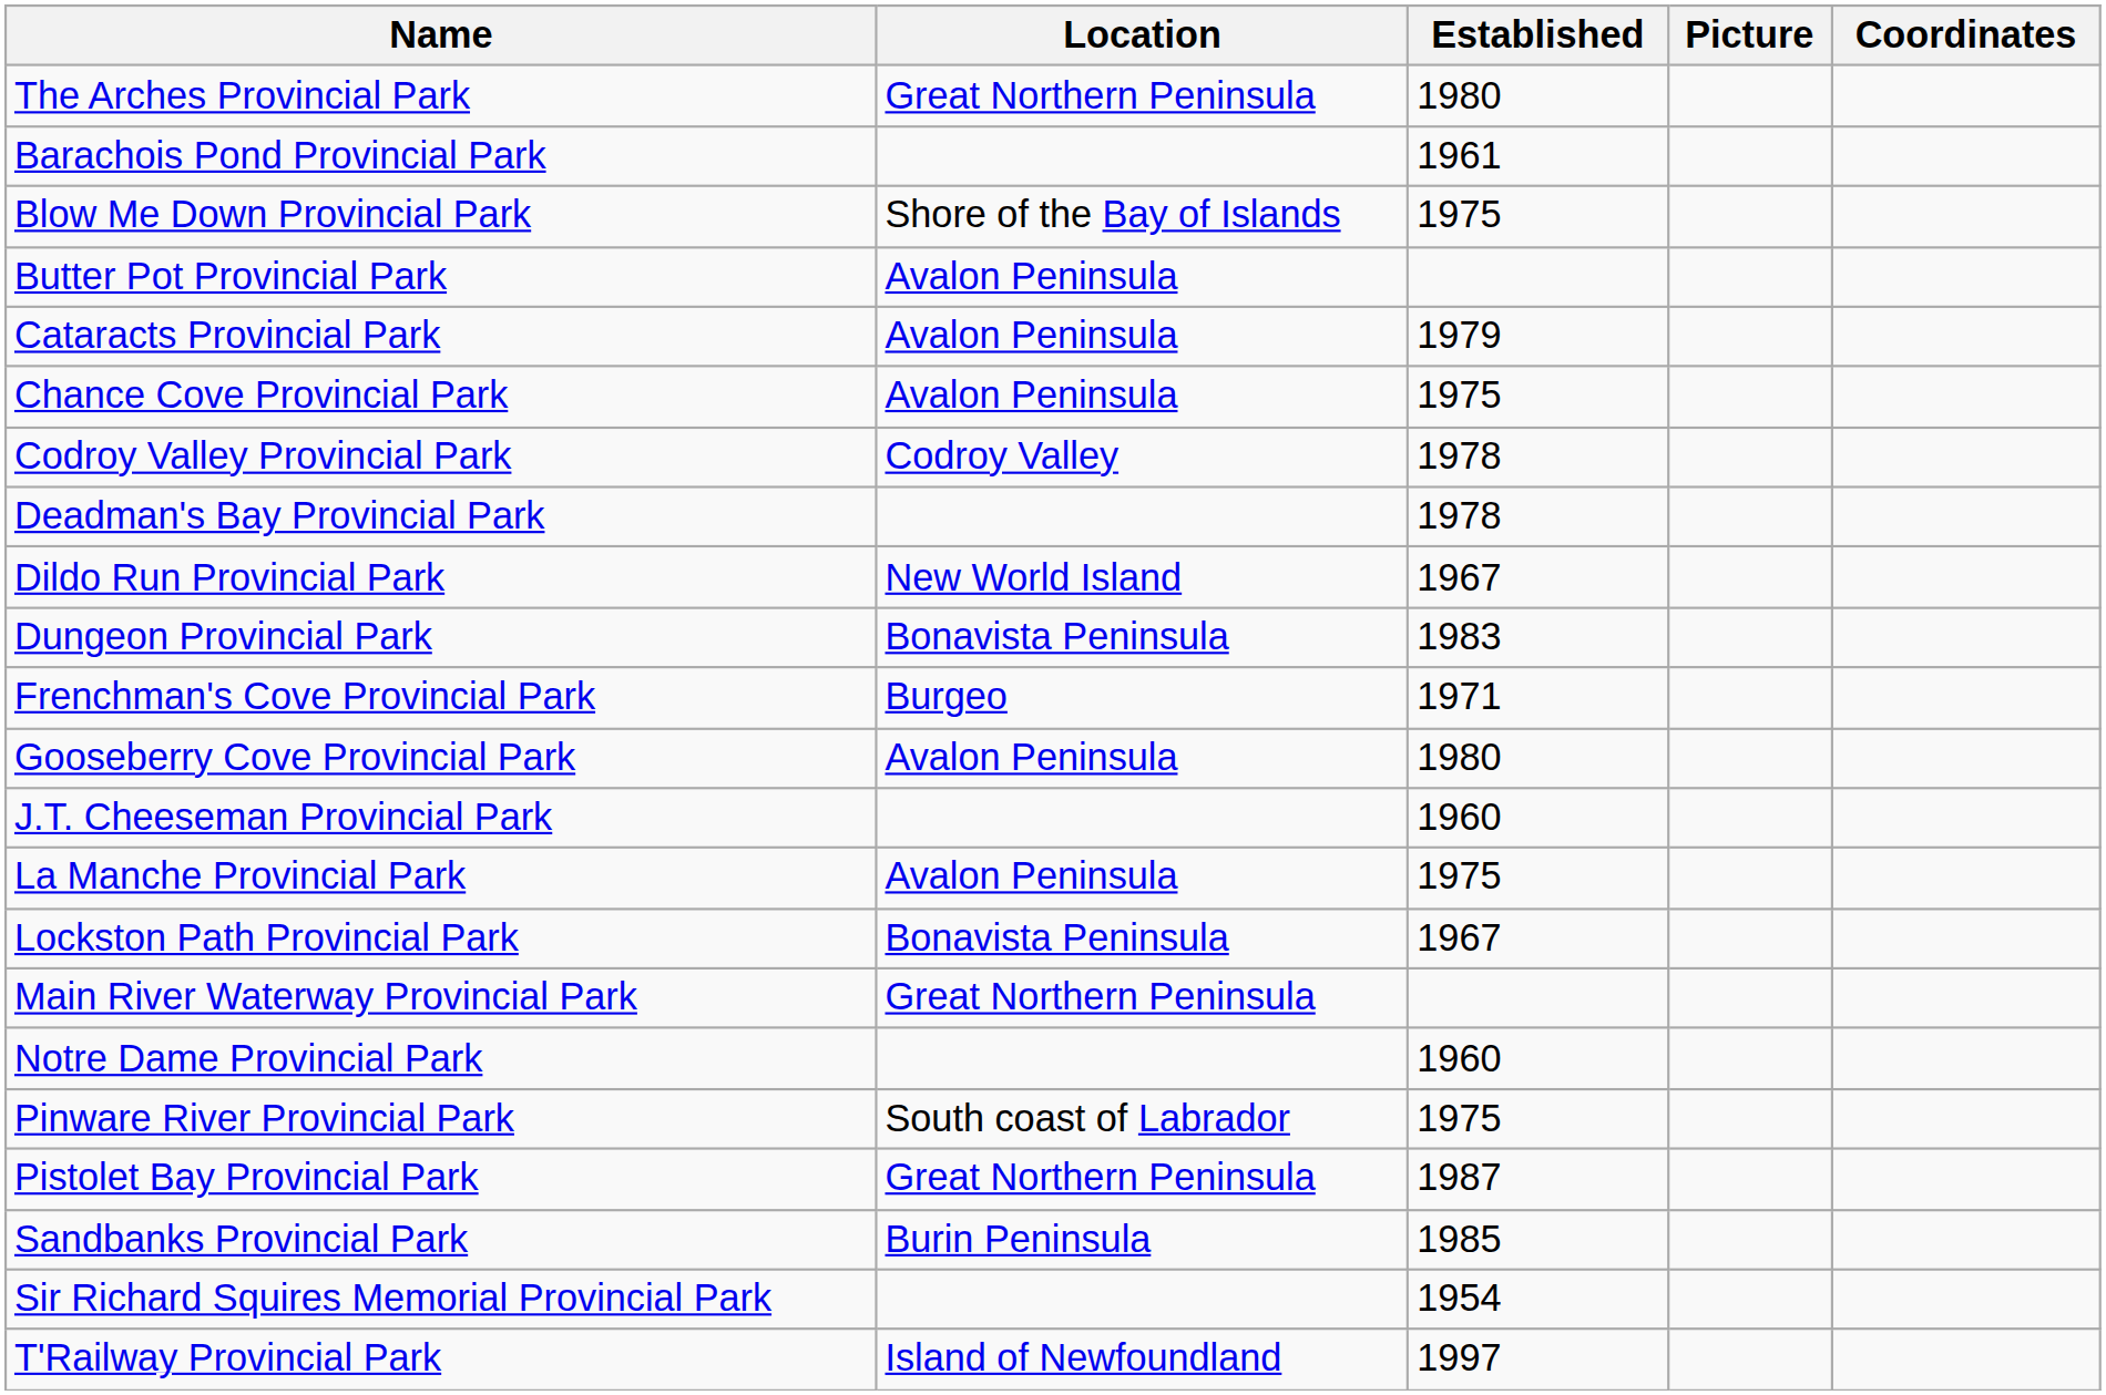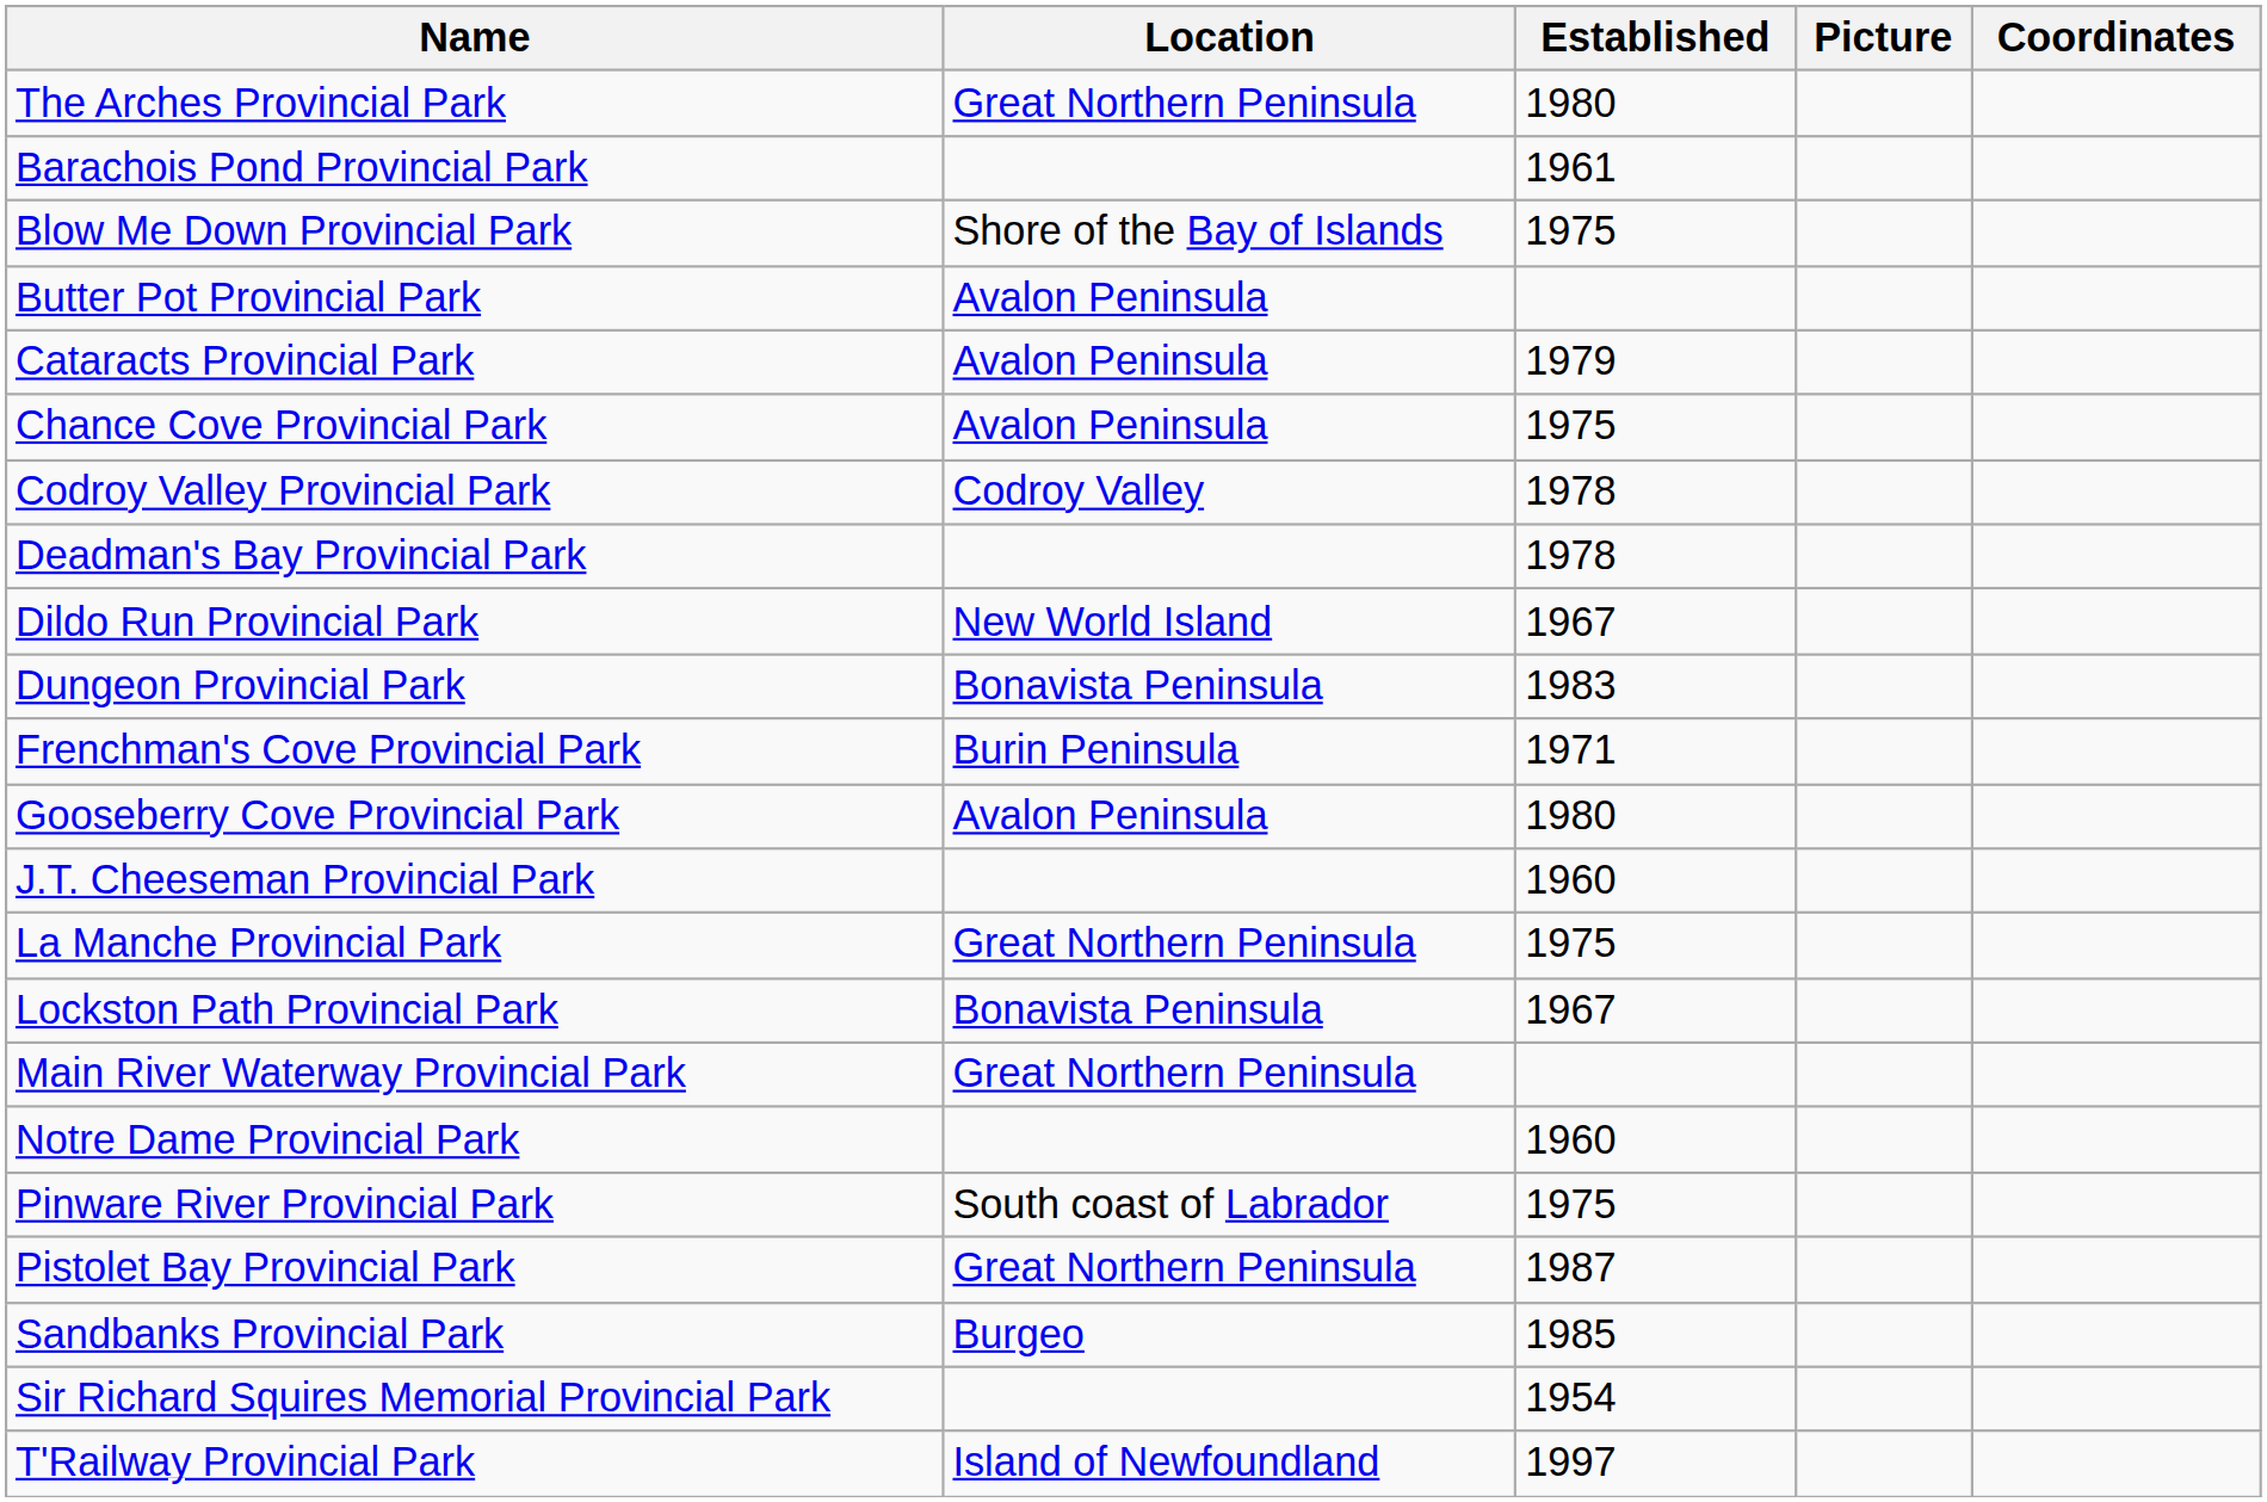 <table class='wikitable sortable' style="width:100%">
 <tr>
 <th>Name</th>
 <th>Location</th>
 <th>Established</th>
 <th>Picture</th>
 <th>Coordinates</th>
 </tr>
 <tr>
 <td><a href='#'>The Arches Provincial Park</a></td>
 <td><a href='#'>Great Northern Peninsula</a></td>
 <td>1980</td>
 <td></td>
 <td></td>
 </tr>
 <tr>
 <td><a href='#'>Barachois Pond Provincial Park</a></td>
 <td></td>
 <td>1961</td>
 <td></td>
 <td></td>
 </tr>
 <tr>
 <td><a href='#'>Blow Me Down Provincial Park</a></td>
 <td>Shore of the <a href='#'>Bay of Islands</a></td>
 <td>1975</td>
 <td></td>
 <td></td>
 </tr>
 <tr>
 <td><a href='#'>Butter Pot Provincial Park</a></td>
 <td><a href='#'>Avalon Peninsula</a></td>
 <td></td>
 <td></td>
 <td></td>
 </tr>
 <tr>
 <td><a href='#'>Cataracts Provincial Park</a></td>
 <td><a href='#'>Avalon Peninsula</a></td>
 <td>1979</td>
 <td></td>
 <td></td>
 </tr>
 <tr>
 <td><a href='#'>Chance Cove Provincial Park</a></td>
 <td><a href='#'>Avalon Peninsula</a></td>
 <td>1975</td>
 <td></td>
 <td></td>
 </tr>
 <tr>
 <td><a href='#'>Codroy Valley Provincial Park</a></td>
 <td><a href='#'>Codroy Valley</a></td>
 <td>1978</td>
 <td></td>
 <td></td>
 </tr>
 <tr>
 <td><a href='#'>Deadman's Bay Provincial Park</a></td>
 <td></td>
 <td>1978</td>
 <td></td>
 <td></td>
 </tr>
 <tr>
 <td><a href='#'>Dildo Run Provincial Park</a></td>
 <td><a href='#'>New World Island</a></td>
 <td>1967</td>
 <td></td>
 <td></td>
 </tr>
 <tr>
 <td><a href='#'>Dungeon Provincial Park</a></td>
 <td><a href='#'>Bonavista Peninsula</a></td>
 <td>1983</td>
 <td></td>
 <td></td>
 </tr>
 <tr>
 <td><a href='#'>Frenchman's Cove Provincial Park</a></td>
-<td><a href='#'>Burgeo</a></td>
+<td><a href='#'>Burin Peninsula</a></td>
 <td>1971</td>
 <td></td>
 <td></td>
 </tr>
 <tr>
 <td><a href='#'>Gooseberry Cove Provincial Park</a></td>
 <td><a href='#'>Avalon Peninsula</a></td>
 <td>1980</td>
 <td></td>
 <td></td>
 </tr>
 <tr>
 <td><a href='#'>J.T. Cheeseman Provincial Park</a></td>
 <td></td>
 <td>1960</td>
 <td></td>
 <td></td>
 </tr>
 <tr>
 <td><a href='#'>La Manche Provincial Park</a></td>
-<td><a href='#'>Avalon Peninsula</a></td>
+<td><a href='#'>Great Northern Peninsula</a></td>
 <td>1975</td>
 <td></td>
 <td></td>
 </tr>
 <tr>
 <td><a href='#'>Lockston Path Provincial Park</a></td>
 <td><a href='#'>Bonavista Peninsula</a></td>
 <td>1967</td>
 <td></td>
 <td></td>
 </tr>
 <tr>
 <td><a href='#'>Main River Waterway Provincial Park</a></td>
 <td><a href='#'>Great Northern Peninsula</a></td>
 <td></td>
 <td></td>
 <td></td>
 </tr>
 <tr>
 <td><a href='#'>Notre Dame Provincial Park</a></td>
 <td></td>
 <td>1960</td>
 <td></td>
 <td></td>
 </tr>
 <tr>
 <td><a href='#'>Pinware River Provincial Park</a></td>
 <td>South coast of <a href='#'>Labrador</a></td>
 <td>1975</td>
 <td></td>
 <td></td>
 </tr>
 <tr>
 <td><a href='#'>Pistolet Bay Provincial Park</a></td>
 <td><a href='#'>Great Northern Peninsula</a></td>
 <td>1987</td>
 <td></td>
 <td></td>
 </tr>
 <tr>
 <td><a href='#'>Sandbanks Provincial Park</a></td>
-<td><a href='#'>Burin Peninsula</a></td>
+<td><a href='#'>Burgeo</a></td>
 <td>1985</td>
 <td></td>
 <td></td>
 </tr>
 <tr>
 <td><a href='#'>Sir Richard Squires Memorial Provincial Park</a></td>
 <td></td>
 <td>1954</td>
 <td></td>
 <td></td>
 </tr>
 <tr>
 <td><a href='#'>T'Railway Provincial Park</a></td>
 <td><a href='#'>Island of Newfoundland</a></td>
 <td>1997</td>
 <td></td>
 <td></td>
 </tr>
 </table>
